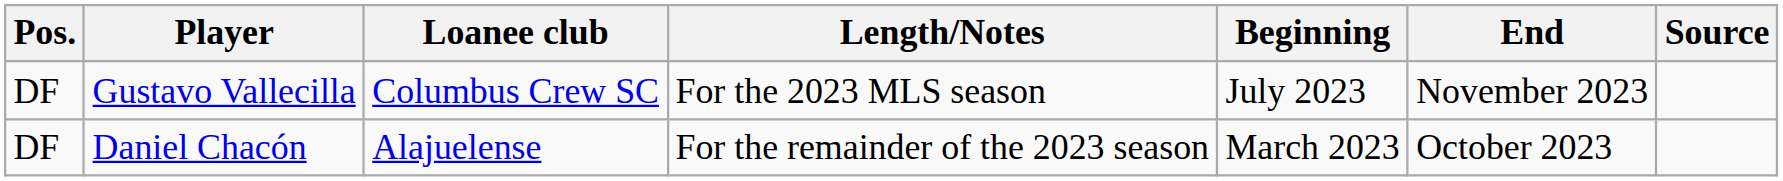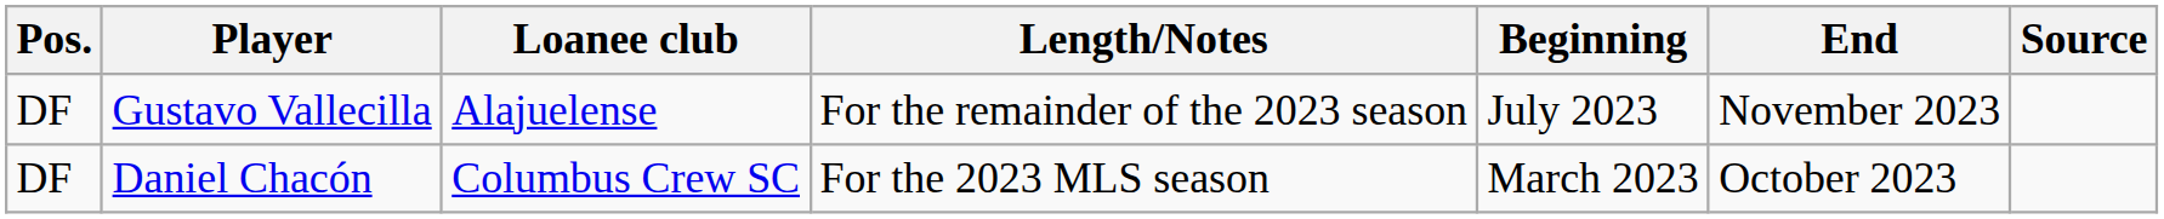 <table class="wikitable sortable" style="text-align: left">
 <tr>
 <th><strong>Pos.</strong></th>
 <th><strong>Player</strong></th>
 <th><strong>Loanee club</strong></th>
 <th><strong>Length/Notes</strong></th>
 <th><strong>Beginning</strong></th>
 <th><strong>End</strong></th>
 <th><strong>Source</strong></th>
 </tr>
 <tr>
 <td>DF</td>
 <td> <a href='#'>Gustavo Vallecilla</a></td>
-<td> <a href='#'>Columbus Crew SC</a></td>
-<td>For the 2023 MLS season</td>
+<td> <a href='#'>Alajuelense</a></td>
+<td>For the remainder of the 2023 season</td>
 <td>July 2023</td>
 <td>November 2023</td>
 <td></td>
 </tr>
 <tr>
 <td>DF</td>
 <td> <a href='#'>Daniel Chacón</a></td>
-<td> <a href='#'>Alajuelense</a></td>
-<td>For the remainder of the 2023 season</td>
+<td> <a href='#'>Columbus Crew SC</a></td>
+<td>For the 2023 MLS season</td>
 <td>March 2023</td>
 <td>October 2023</td>
 <td></td>
 </tr>
 </table>
